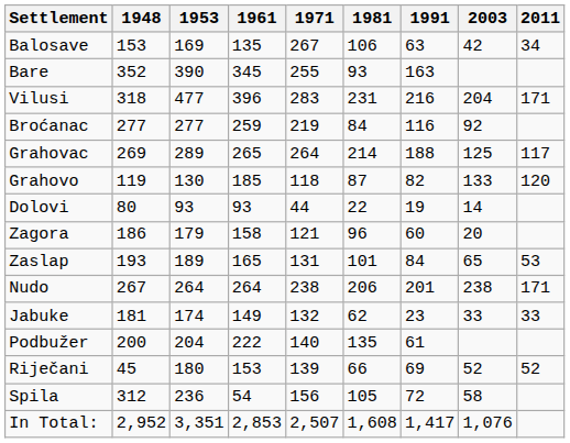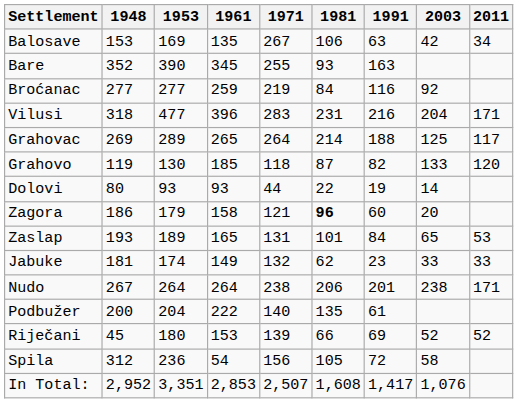 <table class="wikitable sortable">
 <tr>
 <th>Settlement</th>
 <th>1948</th>
 <th>1953</th>
 <th>1961</th>
 <th>1971</th>
 <th>1981</th>
 <th>1991</th>
 <th>2003</th>
 <th>2011</th>
 </tr>
 <tr>
 <td>Balosave</td>
 <td>153</td>
 <td>169</td>
 <td>135</td>
 <td>267</td>
 <td>106</td>
 <td>63</td>
 <td>42</td>
 <td>34</td>
 </tr>
 <tr>
 <td>Bare</td>
 <td>352</td>
 <td>390</td>
 <td>345</td>
 <td>255</td>
 <td>93</td>
 <td>163</td>
 <td></td>
 <td></td>
 </tr>
 <tr>
+<td>Broćanac</td>
+<td>277</td>
+<td>277</td>
+<td>259</td>
+<td>219</td>
+<td>84</td>
+<td>116</td>
+<td>92</td>
+<td></td>
+</tr>
+<tr>
 <td>Vilusi</td>
 <td>318</td>
 <td>477</td>
 <td>396</td>
 <td>283</td>
 <td>231</td>
 <td>216</td>
 <td>204</td>
 <td>171</td>
-</tr>
-<tr>
-<td>Broćanac</td>
-<td>277</td>
-<td>277</td>
-<td>259</td>
-<td>219</td>
-<td>84</td>
-<td>116</td>
-<td>92</td>
-<td></td>
 </tr>
 <tr>
 <td>Grahovac</td>
 <td>269</td>
 <td>289</td>
 <td>265</td>
 <td>264</td>
 <td>214</td>
 <td>188</td>
 <td>125</td>
 <td>117</td>
 </tr>
 <tr>
 <td>Grahovo</td>
 <td>119</td>
 <td>130</td>
 <td>185</td>
 <td>118</td>
 <td>87</td>
 <td>82</td>
 <td>133</td>
 <td>120</td>
 </tr>
 <tr>
 <td>Dolovi</td>
 <td>80</td>
 <td>93</td>
 <td>93</td>
 <td>44</td>
 <td>22</td>
 <td>19</td>
 <td>14</td>
 <td></td>
 </tr>
 <tr>
 <td>Zagora</td>
 <td>186</td>
 <td>179</td>
 <td>158</td>
 <td>121</td>
-<td>96</td>
+<td><strong>96</strong></td>
 <td>60</td>
 <td>20</td>
 <td></td>
 </tr>
 <tr>
 <td>Zaslap</td>
 <td>193</td>
 <td>189</td>
 <td>165</td>
 <td>131</td>
 <td>101</td>
 <td>84</td>
 <td>65</td>
 <td>53</td>
 </tr>
 <tr>
+<td>Jabuke</td>
+<td>181</td>
+<td>174</td>
+<td>149</td>
+<td>132</td>
+<td>62</td>
+<td>23</td>
+<td>33</td>
+<td>33</td>
+</tr>
+<tr>
 <td>Nudo</td>
 <td>267</td>
 <td>264</td>
 <td>264</td>
 <td>238</td>
 <td>206</td>
 <td>201</td>
 <td>238</td>
 <td>171</td>
-</tr>
-<tr>
-<td>Jabuke</td>
-<td>181</td>
-<td>174</td>
-<td>149</td>
-<td>132</td>
-<td>62</td>
-<td>23</td>
-<td>33</td>
-<td>33</td>
 </tr>
 <tr>
 <td>Podbužer</td>
 <td>200</td>
 <td>204</td>
 <td>222</td>
 <td>140</td>
 <td>135</td>
 <td>61</td>
 <td></td>
 <td></td>
 </tr>
 <tr>
 <td>Riječani</td>
 <td>45</td>
 <td>180</td>
 <td>153</td>
 <td>139</td>
 <td>66</td>
 <td>69</td>
 <td>52</td>
 <td>52</td>
 </tr>
 <tr>
 <td>Spila</td>
 <td>312</td>
 <td>236</td>
 <td>54</td>
 <td>156</td>
 <td>105</td>
 <td>72</td>
 <td>58</td>
 <td></td>
 </tr>
 <tr>
 <td>In Total:</td>
 <td>2,952</td>
 <td>3,351</td>
 <td>2,853</td>
 <td>2,507</td>
 <td>1,608</td>
 <td>1,417</td>
 <td>1,076</td>
 <td></td>
 </tr>
 </table>
